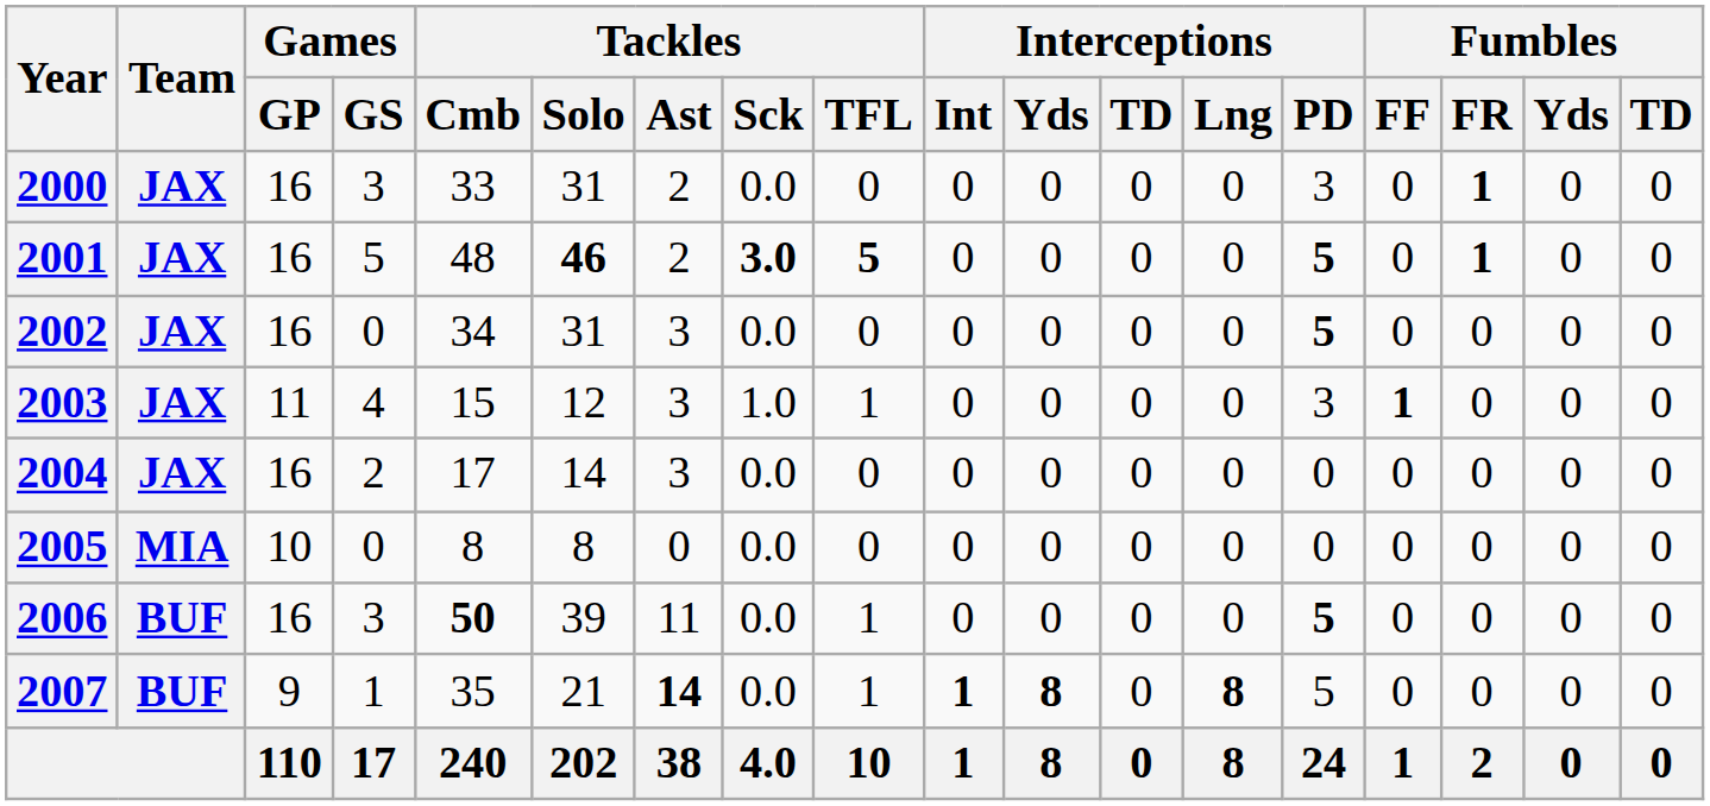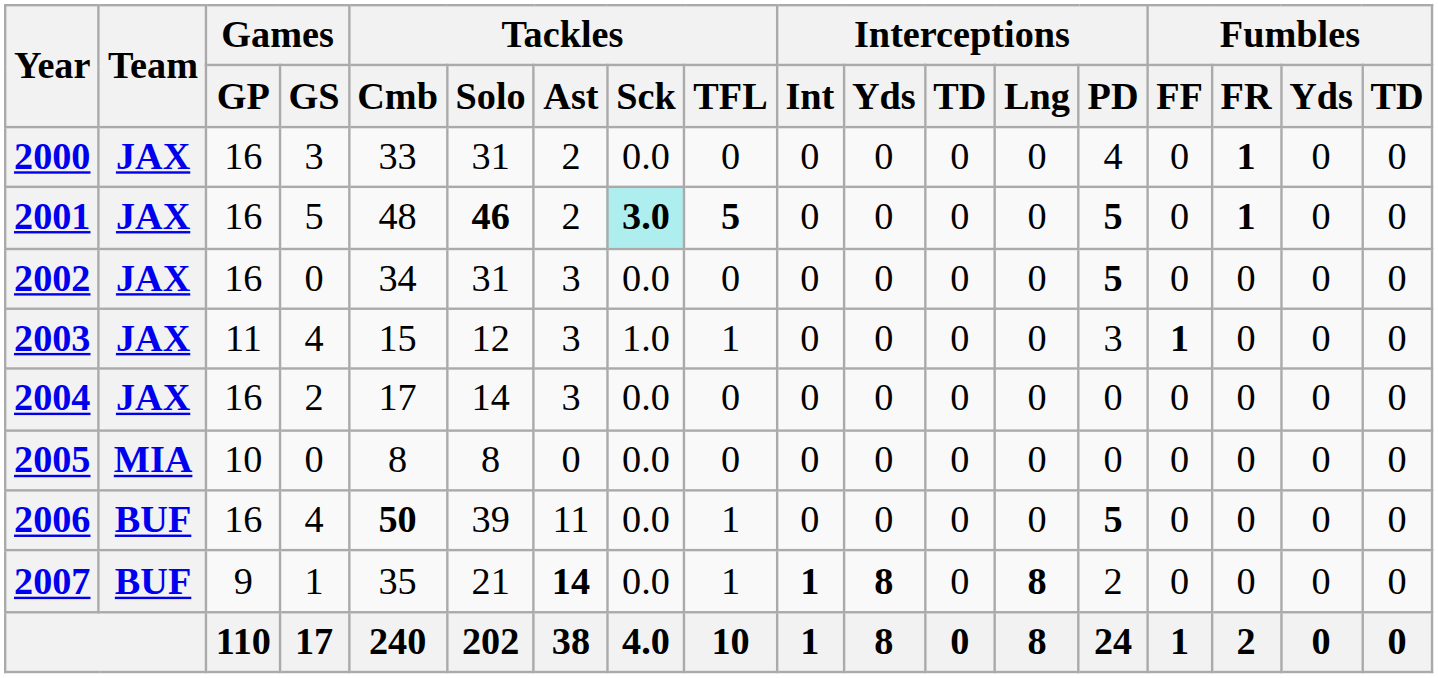 <table class="wikitable" style="text-align:center">
 <tr>
 <th rowspan="2">Year</th>
 <th rowspan="2">Team</th>
 <th colspan="2">Games</th>
 <th colspan="5">Tackles</th>
 <th colspan="5">Interceptions</th>
 <th colspan="4">Fumbles</th>
 </tr>
 <tr>
 <th>GP</th>
 <th>GS</th>
 <th>Cmb</th>
 <th>Solo</th>
 <th>Ast</th>
 <th>Sck</th>
 <th>TFL</th>
 <th>Int</th>
 <th>Yds</th>
 <th>TD</th>
 <th>Lng</th>
 <th>PD</th>
 <th>FF</th>
 <th>FR</th>
 <th>Yds</th>
 <th>TD</th>
 </tr>
 <tr>
 <th><a href='#'>2000</a></th>
 <th><a href='#'>JAX</a></th>
 <td>16</td>
 <td>3</td>
 <td>33</td>
 <td>31</td>
 <td>2</td>
 <td>0.0</td>
 <td>0</td>
 <td>0</td>
 <td>0</td>
 <td>0</td>
 <td>0</td>
-<td>3</td>
+<td>4</td>
 <td>0</td>
 <td><strong>1</strong></td>
 <td>0</td>
 <td>0</td>
 </tr>
 <tr>
 <th><a href='#'>2001</a></th>
 <th><a href='#'>JAX</a></th>
 <td>16</td>
 <td>5</td>
 <td>48</td>
 <td><strong>46</strong></td>
 <td>2</td>
-<td><strong>3.0</strong></td>
+<td style="background: paleturquoise;"><strong>3.0</strong></td>
 <td><strong>5</strong></td>
 <td>0</td>
 <td>0</td>
 <td>0</td>
 <td>0</td>
 <td><strong>5</strong></td>
 <td>0</td>
 <td><strong>1</strong></td>
 <td>0</td>
 <td>0</td>
 </tr>
 <tr>
 <th><a href='#'>2002</a></th>
 <th><a href='#'>JAX</a></th>
 <td>16</td>
 <td>0</td>
 <td>34</td>
 <td>31</td>
 <td>3</td>
 <td>0.0</td>
 <td>0</td>
 <td>0</td>
 <td>0</td>
 <td>0</td>
 <td>0</td>
 <td><strong>5</strong></td>
 <td>0</td>
 <td>0</td>
 <td>0</td>
 <td>0</td>
 </tr>
 <tr>
 <th><a href='#'>2003</a></th>
 <th><a href='#'>JAX</a></th>
 <td>11</td>
 <td>4</td>
 <td>15</td>
 <td>12</td>
 <td>3</td>
 <td>1.0</td>
 <td>1</td>
 <td>0</td>
 <td>0</td>
 <td>0</td>
 <td>0</td>
 <td>3</td>
 <td><strong>1</strong></td>
 <td>0</td>
 <td>0</td>
 <td>0</td>
 </tr>
 <tr>
 <th><a href='#'>2004</a></th>
 <th><a href='#'>JAX</a></th>
 <td>16</td>
 <td>2</td>
 <td>17</td>
 <td>14</td>
 <td>3</td>
 <td>0.0</td>
 <td>0</td>
 <td>0</td>
 <td>0</td>
 <td>0</td>
 <td>0</td>
 <td>0</td>
 <td>0</td>
 <td>0</td>
 <td>0</td>
 <td>0</td>
 </tr>
 <tr>
 <th><a href='#'>2005</a></th>
 <th><a href='#'>MIA</a></th>
 <td>10</td>
 <td>0</td>
 <td>8</td>
 <td>8</td>
 <td>0</td>
 <td>0.0</td>
 <td>0</td>
 <td>0</td>
 <td>0</td>
 <td>0</td>
 <td>0</td>
 <td>0</td>
 <td>0</td>
 <td>0</td>
 <td>0</td>
 <td>0</td>
 </tr>
 <tr>
 <th><a href='#'>2006</a></th>
 <th><a href='#'>BUF</a></th>
 <td>16</td>
-<td>3</td>
+<td>4</td>
 <td><strong>50</strong></td>
 <td>39</td>
 <td>11</td>
 <td>0.0</td>
 <td>1</td>
 <td>0</td>
 <td>0</td>
 <td>0</td>
 <td>0</td>
 <td><strong>5</strong></td>
 <td>0</td>
 <td>0</td>
 <td>0</td>
 <td>0</td>
 </tr>
 <tr>
 <th><a href='#'>2007</a></th>
 <th><a href='#'>BUF</a></th>
 <td>9</td>
 <td>1</td>
 <td>35</td>
 <td>21</td>
 <td><strong>14</strong></td>
 <td>0.0</td>
 <td>1</td>
 <td><strong>1</strong></td>
 <td><strong>8</strong></td>
 <td>0</td>
 <td><strong>8</strong></td>
-<td>5</td>
+<td>2</td>
 <td>0</td>
 <td>0</td>
 <td>0</td>
 <td>0</td>
 </tr>
 <tr>
 <th colspan="2"></th>
 <th>110</th>
 <th>17</th>
 <th>240</th>
 <th>202</th>
 <th>38</th>
 <th>4.0</th>
 <th>10</th>
 <th>1</th>
 <th>8</th>
 <th>0</th>
 <th>8</th>
 <th>24</th>
 <th>1</th>
 <th>2</th>
 <th>0</th>
 <th>0</th>
 </tr>
 </table>
